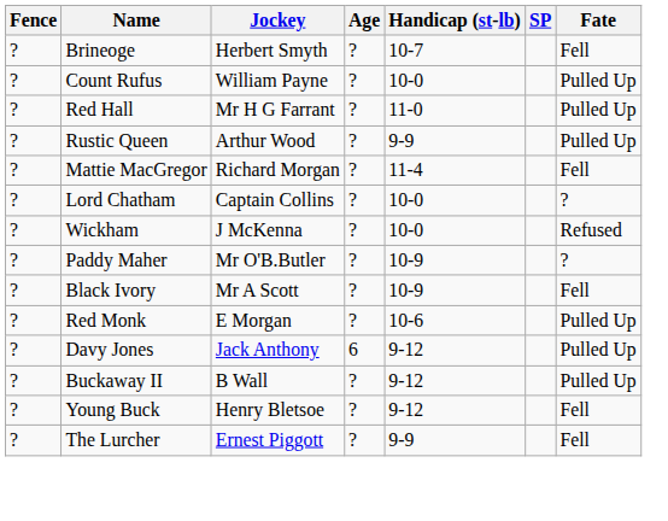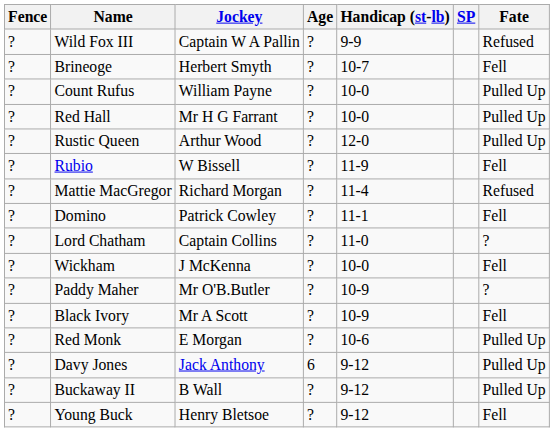 <table class="wikitable sortable">
 <tr>
 <th>Fence</th>
 <th>Name</th>
 <th><a href='#'>Jockey</a></th>
 <th>Age</th>
 <th>Handicap (<a href='#'>st</a>-<a href='#'>lb</a>)</th>
 <th><a href='#'>SP</a></th>
 <th>Fate</th>
+</tr>
+<tr>
+<td>?</td>
+<td>Wild Fox III</td>
+<td>Captain W A Pallin</td>
+<td>?</td>
+<td>9-9</td>
+<td></td>
+<td>Refused</td>
 </tr>
 <tr>
 <td>?</td>
 <td>Brineoge</td>
 <td>Herbert Smyth</td>
 <td>?</td>
 <td>10-7</td>
 <td></td>
 <td>Fell</td>
 </tr>
 <tr>
 <td>?</td>
 <td>Count Rufus</td>
 <td>William Payne</td>
 <td>?</td>
 <td>10-0</td>
 <td></td>
 <td>Pulled Up</td>
 </tr>
 <tr>
 <td>?</td>
 <td>Red Hall</td>
 <td>Mr H G Farrant</td>
 <td>?</td>
-<td>11-0</td>
+<td>10-0</td>
 <td></td>
 <td>Pulled Up</td>
 </tr>
 <tr>
 <td>?</td>
 <td>Rustic Queen</td>
 <td>Arthur Wood</td>
 <td>?</td>
-<td>9-9</td>
+<td>12-0</td>
 <td></td>
 <td>Pulled Up</td>
+</tr>
+<tr>
+<td>?</td>
+<td><a href='#'>Rubio</a></td>
+<td>W Bissell</td>
+<td>?</td>
+<td>11-9</td>
+<td></td>
+<td>Fell</td>
 </tr>
 <tr>
 <td>?</td>
 <td>Mattie MacGregor</td>
 <td>Richard Morgan</td>
 <td>?</td>
 <td>11-4</td>
 <td></td>
+<td>Refused</td>
+</tr>
+<tr>
+<td>?</td>
+<td>Domino</td>
+<td>Patrick Cowley</td>
+<td>?</td>
+<td>11-1</td>
+<td></td>
 <td>Fell</td>
 </tr>
 <tr>
 <td>?</td>
 <td>Lord Chatham</td>
 <td>Captain Collins</td>
 <td>?</td>
-<td>10-0</td>
+<td>11-0</td>
 <td></td>
 <td>?</td>
 </tr>
 <tr>
 <td>?</td>
 <td>Wickham</td>
 <td>J McKenna</td>
 <td>?</td>
 <td>10-0</td>
 <td></td>
-<td>Refused</td>
+<td>Fell</td>
 </tr>
 <tr>
 <td>?</td>
 <td>Paddy Maher</td>
 <td>Mr O'B.Butler</td>
 <td>?</td>
 <td>10-9</td>
 <td></td>
 <td>?</td>
 </tr>
 <tr>
 <td>?</td>
 <td>Black Ivory</td>
 <td>Mr A Scott</td>
 <td>?</td>
 <td>10-9</td>
 <td></td>
 <td>Fell</td>
 </tr>
 <tr>
 <td>?</td>
 <td>Red Monk</td>
 <td>E Morgan</td>
 <td>?</td>
 <td>10-6</td>
 <td></td>
 <td>Pulled Up</td>
 </tr>
 <tr>
 <td>?</td>
 <td>Davy Jones</td>
 <td><a href='#'>Jack Anthony</a></td>
 <td>6</td>
 <td>9-12</td>
 <td></td>
 <td>Pulled Up</td>
 </tr>
 <tr>
 <td>?</td>
 <td>Buckaway II</td>
 <td>B Wall</td>
 <td>?</td>
 <td>9-12</td>
 <td></td>
 <td>Pulled Up</td>
 </tr>
 <tr>
 <td>?</td>
 <td>Young Buck</td>
 <td>Henry Bletsoe</td>
 <td>?</td>
 <td>9-12</td>
 <td></td>
 <td>Fell</td>
 </tr>
-<tr>
-<td>?</td>
-<td>The Lurcher</td>
-<td><a href='#'>Ernest Piggott</a></td>
-<td>?</td>
-<td>9-9</td>
-<td></td>
-<td>Fell</td>
-</tr>
 </table>
